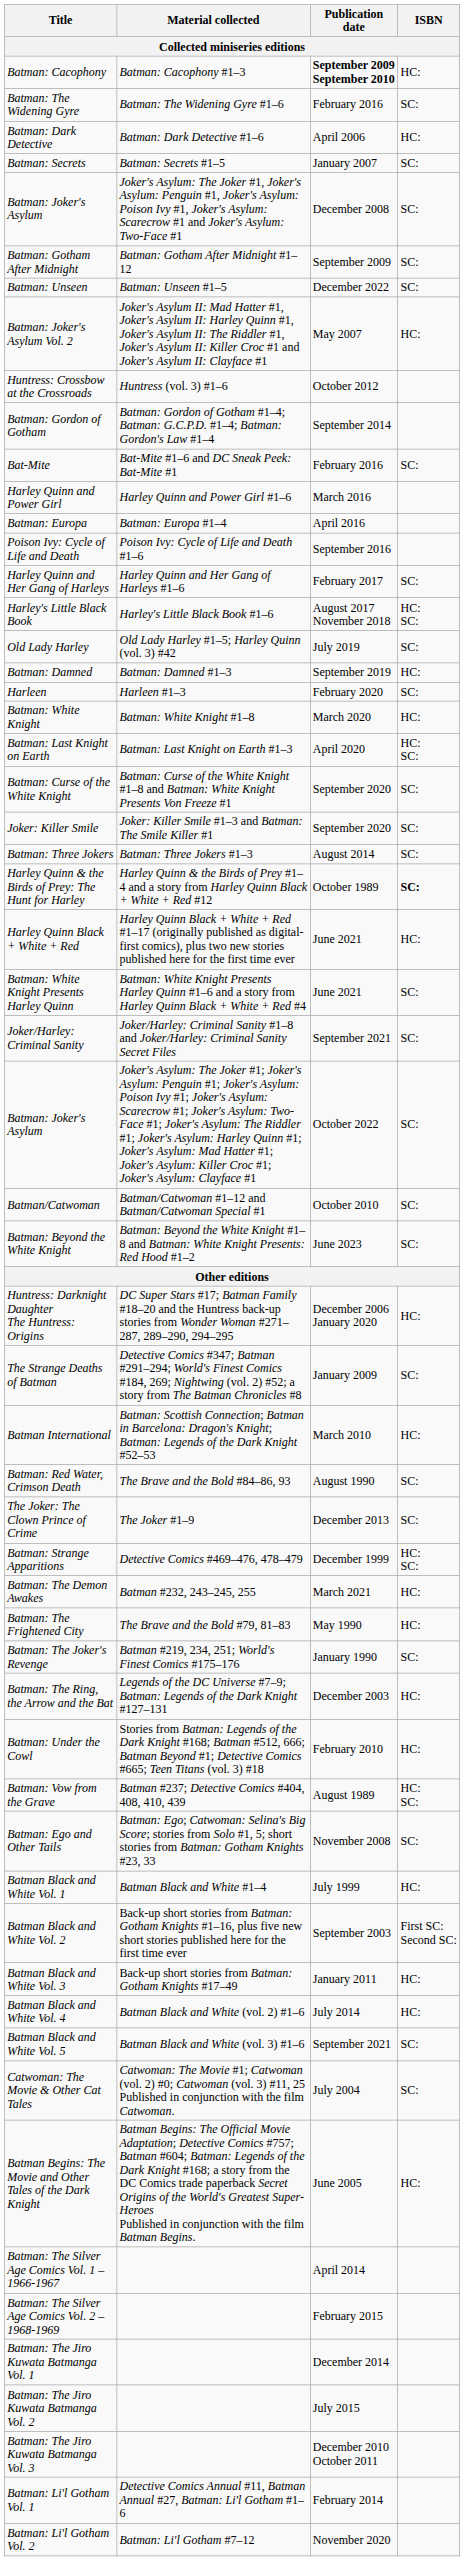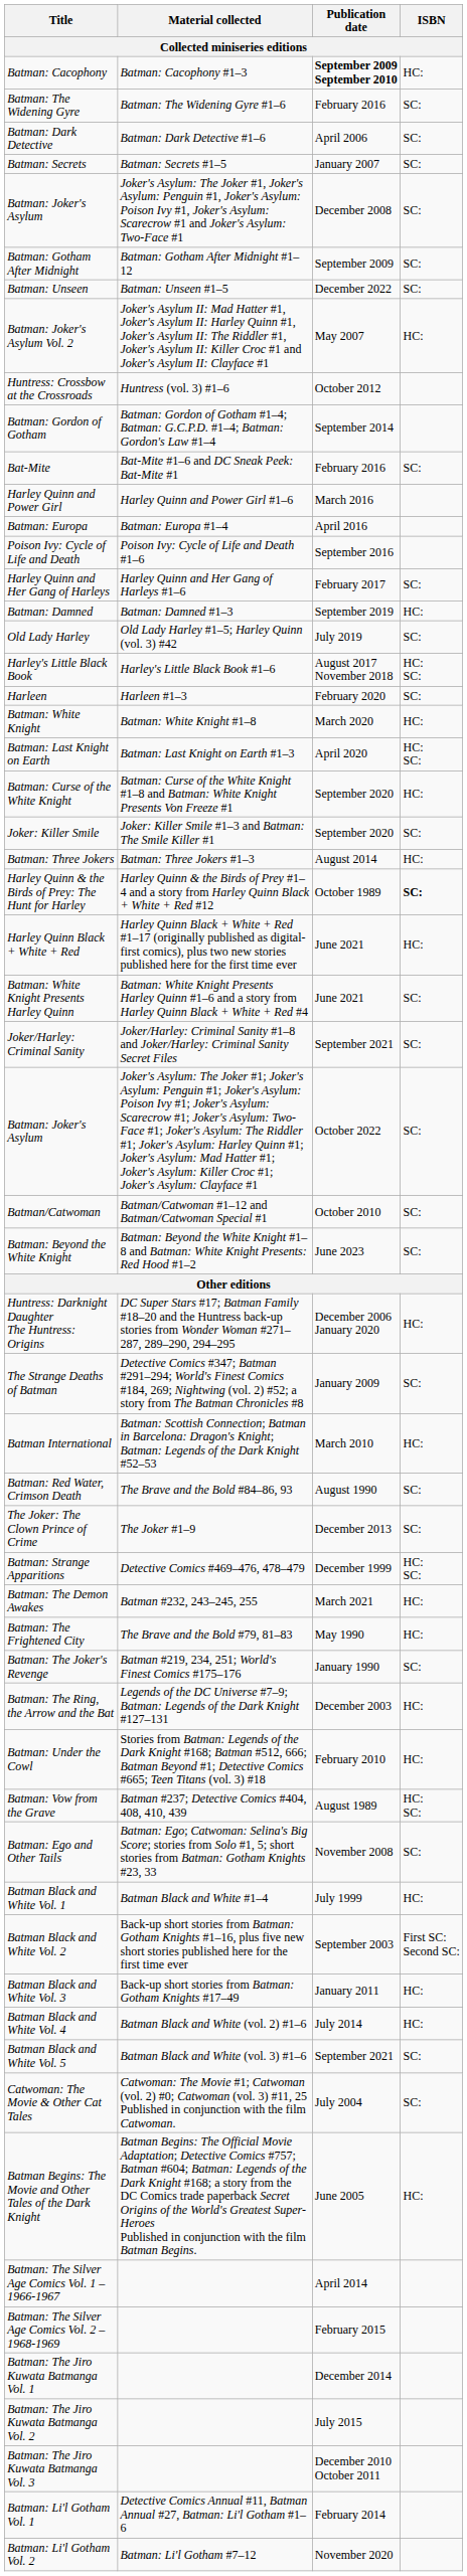 <table class="wikitable collapsible">
 <tr>
 <th>Title</th>
 <th>Material collected</th>
 <th>Publication date</th>
 <th>ISBN</th>
 </tr>
 <tr>
 <th colspan="4">Collected miniseries editions</th>
 </tr>
 <tr>
 <td><em>Batman: Cacophony</em></td>
 <td><em>Batman: Cacophony</em> #1–3</td>
 <td style=white-space:nowrap><strong>September 2009<br>September 2010</strong></td>
 <td>HC: </td>
 </tr>
 <tr>
 <td><em>Batman: The Widening Gyre</em></td>
 <td><em>Batman: The Widening Gyre</em> #1–6</td>
 <td>February 2016</td>
 <td>SC: </td>
 </tr>
 <tr>
 <td><em>Batman: Dark Detective</em></td>
 <td><em>Batman: Dark Detective</em> #1–6</td>
 <td>April 2006</td>
-<td>HC: </td>
+<td>SC: </td>
 </tr>
 <tr>
 <td><em>Batman: Secrets</em></td>
 <td><em>Batman: Secrets</em> #1–5</td>
 <td>January 2007</td>
 <td>SC: </td>
 </tr>
 <tr>
 <td><em>Batman: Joker's Asylum</em></td>
 <td><em>Joker's Asylum: The Joker</em> #1, <em>Joker's Asylum: Penguin</em> #1, <em>Joker's Asylum: Poison Ivy</em> #1, <em>Joker's Asylum: Scarecrow</em> #1 and <em>Joker's Asylum: Two-Face</em> #1</td>
 <td>December 2008</td>
 <td>SC: </td>
 </tr>
 <tr>
 <td><em>Batman: Gotham After Midnight</em></td>
 <td><em>Batman: Gotham After Midnight</em> #1–12</td>
 <td>September 2009</td>
 <td>SC: </td>
 </tr>
 <tr>
 <td><em>Batman: Unseen</em></td>
 <td><em>Batman: Unseen</em> #1–5</td>
 <td>December 2022</td>
 <td>SC: </td>
 </tr>
 <tr>
 <td><em>Batman: Joker's Asylum Vol. 2</em></td>
 <td><em>Joker's Asylum II: Mad Hatter</em> #1, <em>Joker's Asylum II: Harley Quinn</em> #1, <em>Joker's Asylum II: The Riddler</em> #1, <em>Joker's Asylum II: Killer Croc</em> #1 and <em>Joker's Asylum II: Clayface</em> #1</td>
 <td>May 2007</td>
 <td>HC: </td>
 </tr>
 <tr>
 <td><em>Huntress: Crossbow at the Crossroads</em></td>
 <td><em>Huntress</em> (vol. 3) #1–6</td>
 <td>October 2012</td>
 <td></td>
 </tr>
 <tr>
 <td><em>Batman: Gordon of Gotham</em></td>
 <td><em>Batman: Gordon of Gotham</em> #1–4; <em>Batman: G.C.P.D.</em> #1–4; <em>Batman: Gordon's Law</em> #1–4</td>
 <td>September 2014</td>
 <td></td>
 </tr>
 <tr>
 <td><em>Bat-Mite</em></td>
 <td><em>Bat-Mite</em> #1–6 and <em>DC Sneak Peek: Bat-Mite</em> #1</td>
 <td>February 2016</td>
 <td>SC: </td>
 </tr>
 <tr>
 <td><em>Harley Quinn and Power Girl</em></td>
 <td><em>Harley Quinn and Power Girl</em> #1–6</td>
 <td>March 2016</td>
 <td></td>
 </tr>
 <tr>
 <td><em>Batman: Europa</em></td>
 <td><em>Batman: Europa</em> #1–4</td>
 <td>April 2016</td>
 <td></td>
 </tr>
 <tr>
 <td><em>Poison Ivy: Cycle of Life and Death</em></td>
 <td><em>Poison Ivy: Cycle of Life and Death</em> #1–6</td>
 <td>September 2016</td>
 <td></td>
 </tr>
 <tr>
 <td><em>Harley Quinn and Her Gang of Harleys</em></td>
 <td><em>Harley Quinn and Her Gang of Harleys</em> #1–6</td>
 <td>February 2017</td>
 <td>SC: </td>
 </tr>
 <tr>
-<td><em>Harley's Little Black Book</em></td>
-<td><em>Harley's Little Black Book</em> #1–6</td>
-<td style=white-space:nowrap>August 2017<br>November 2018</td>
-<td style=white-space:nowrap>HC: <br>SC: </td>
+<td><em>Batman: Damned</em></td>
+<td><em>Batman: Damned</em> #1–3</td>
+<td>September 2019</td>
+<td>HC: </td>
 </tr>
 <tr>
 <td><em>Old Lady Harley</em></td>
 <td><em>Old Lady Harley</em> #1–5; <em>Harley Quinn</em> (vol. 3) #42</td>
 <td>July 2019</td>
 <td>SC: </td>
 </tr>
 <tr>
-<td><em>Batman: Damned</em></td>
-<td><em>Batman: Damned</em> #1–3</td>
-<td>September 2019</td>
-<td>HC: </td>
+<td><em>Harley's Little Black Book</em></td>
+<td><em>Harley's Little Black Book</em> #1–6</td>
+<td style=white-space:nowrap>August 2017<br>November 2018</td>
+<td style=white-space:nowrap>HC: <br>SC: </td>
 </tr>
 <tr>
 <td><em>Harleen</em></td>
 <td><em>Harleen</em> #1–3</td>
 <td>February 2020</td>
 <td>SC: </td>
 </tr>
 <tr>
 <td><em>Batman: White Knight</em></td>
 <td><em>Batman: White Knight</em> #1–8</td>
 <td>March 2020</td>
 <td>HC: </td>
 </tr>
 <tr>
 <td><em>Batman: Last Knight on Earth</em></td>
 <td><em>Batman: Last Knight on Earth</em> #1–3</td>
 <td>April 2020</td>
 <td style=white-space:nowrap>HC: <br>SC: </td>
 </tr>
 <tr>
 <td><em>Batman: Curse of the White Knight</em></td>
 <td><em>Batman: Curse of the White Knight</em> #1–8 and <em>Batman: White Knight Presents Von Freeze</em> #1</td>
 <td>September 2020</td>
-<td>SC: </td>
+<td>HC: </td>
 </tr>
 <tr>
 <td><em>Joker: Killer Smile</em></td>
 <td><em>Joker: Killer Smile</em> #1–3 and <em>Batman: The Smile Killer</em> #1</td>
 <td>September 2020</td>
 <td>SC: </td>
 </tr>
 <tr>
 <td><em>Batman: Three Jokers</em></td>
 <td><em>Batman: Three Jokers</em> #1–3</td>
 <td>August 2014</td>
-<td>SC: </td>
+<td>HC: </td>
 </tr>
 <tr>
 <td><em>Harley Quinn & the Birds of Prey: The Hunt for Harley</em></td>
 <td><em>Harley Quinn & the Birds of Prey</em> #1–4 and a story from <em>Harley Quinn Black + White + Red</em> #12</td>
 <td>October 1989</td>
 <td><strong>SC: </strong></td>
 </tr>
 <tr>
 <td><em>Harley Quinn Black + White + Red</em></td>
 <td><em>Harley Quinn Black + White + Red</em> #1–17 (originally published as digital-first comics), plus two new stories published here for the first time ever</td>
 <td>June 2021</td>
 <td>HC: </td>
 </tr>
 <tr>
 <td><em>Batman: White Knight Presents Harley Quinn</em></td>
 <td><em>Batman: White Knight Presents Harley Quinn</em> #1–6 and a story from <em>Harley Quinn Black + White + Red</em> #4</td>
 <td>June 2021</td>
 <td>SC: </td>
 </tr>
 <tr>
 <td><em>Joker/Harley: Criminal Sanity</em></td>
 <td><em>Joker/Harley: Criminal Sanity</em> #1–8 and <em>Joker/Harley: Criminal Sanity Secret Files</em></td>
 <td>September 2021</td>
 <td>SC: </td>
 </tr>
 <tr>
 <td><em>Batman: Joker's Asylum</em></td>
 <td><em>Joker's Asylum: The Joker</em> #1; <em>Joker's Asylum: Penguin</em> #1; <em>Joker's Asylum: Poison Ivy</em> #1; <em>Joker's Asylum: Scarecrow</em> #1; <em>Joker's Asylum: Two-Face</em> #1; <em>Joker's Asylum: The Riddler</em> #1; <em>Joker's Asylum: Harley Quinn</em> #1; <em>Joker's Asylum: Mad Hatter</em> #1; <em>Joker's Asylum: Killer Croc</em> #1; <em>Joker's Asylum: Clayface</em> #1</td>
 <td>October 2022</td>
 <td>SC: </td>
 </tr>
 <tr>
 <td><em>Batman/Catwoman</em></td>
 <td><em>Batman/Catwoman</em> #1–12 and <em>Batman/Catwoman Special</em> #1</td>
 <td>October 2010</td>
 <td>SC: </td>
 </tr>
 <tr>
 <td><em>Batman: Beyond the White Knight</em></td>
 <td><em>Batman: Beyond the White Knight</em> #1–8 and <em>Batman: White Knight Presents: Red Hood</em> #1–2</td>
 <td>June 2023</td>
 <td>SC: </td>
 </tr>
 <tr>
 <th colspan="4">Other editions</th>
 </tr>
 <tr>
 <td><em>Huntress: Darknight Daughter</em><br><em>The Huntress: Origins</em></td>
 <td><em>DC Super Stars</em> #17; <em>Batman Family</em> #18–20 and the Huntress back-up stories from <em>Wonder Woman</em> #271–287, 289–290, 294–295</td>
 <td style=white-space:nowrap>December 2006<br>January 2020</td>
 <td>HC: </td>
 </tr>
 <tr>
 <td><em>The Strange Deaths of Batman</em></td>
 <td><em>Detective Comics</em> #347; <em>Batman</em> #291–294; <em>World's Finest Comics</em> #184, 269; <em>Nightwing</em> (vol. 2) #52; a story from <em>The Batman Chronicles</em> #8</td>
 <td>January 2009</td>
 <td>SC: </td>
 </tr>
 <tr>
 <td><em>Batman International</em></td>
 <td><em>Batman: Scottish Connection</em>; <em>Batman in Barcelona: Dragon's Knight</em>; <em>Batman: Legends of the Dark Knight</em> #52–53</td>
 <td>March 2010</td>
 <td>HC: </td>
 </tr>
 <tr>
 <td><em>Batman: Red Water, Crimson Death</em></td>
 <td><em>The Brave and the Bold</em> #84–86, 93</td>
 <td>August 1990</td>
 <td>SC: </td>
 </tr>
 <tr>
 <td><em>The Joker: The Clown Prince of Crime</em></td>
 <td><em>The Joker</em> #1–9</td>
 <td>December 2013</td>
 <td>SC: </td>
 </tr>
 <tr>
 <td><em>Batman: Strange Apparitions</em></td>
 <td><em>Detective Comics</em> #469–476, 478–479</td>
 <td>December 1999</td>
 <td style=white-space:nowrap>HC: <br>SC: </td>
 </tr>
 <tr>
 <td><em>Batman: The Demon Awakes</em></td>
 <td><em>Batman</em> #232, 243–245, 255</td>
 <td>March 2021</td>
 <td>HC: </td>
 </tr>
 <tr>
 <td><em>Batman: The Frightened City</em></td>
 <td><em>The Brave and the Bold</em> #79, 81–83</td>
 <td>May 1990</td>
 <td>HC: </td>
 </tr>
 <tr>
 <td><em>Batman: The Joker's Revenge</em></td>
 <td><em>Batman</em> #219, 234, 251; <em>World's Finest Comics</em> #175–176</td>
 <td>January 1990</td>
 <td>SC: </td>
 </tr>
 <tr>
 <td><em>Batman: The Ring, the Arrow and the Bat</em></td>
 <td><em>Legends of the DC Universe</em> #7–9; <em>Batman: Legends of the Dark Knight</em> #127–131</td>
 <td>December 2003</td>
 <td>HC: </td>
 </tr>
 <tr>
 <td><em>Batman: Under the Cowl</em></td>
 <td>Stories from <em>Batman: Legends of the Dark Knight</em> #168; <em>Batman</em> #512, 666; <em>Batman Beyond</em> #1; <em>Detective Comics</em> #665; <em>Teen Titans</em> (vol. 3) #18</td>
 <td>February 2010</td>
 <td>HC: </td>
 </tr>
 <tr>
 <td><em>Batman: Vow from the Grave</em></td>
 <td><em>Batman</em> #237; <em>Detective Comics</em> #404, 408, 410, 439</td>
 <td>August 1989</td>
 <td style=white-space:nowrap>HC: <br>SC: </td>
 </tr>
 <tr>
 <td><em>Batman: Ego and Other Tails</em></td>
 <td><em>Batman: Ego</em>; <em>Catwoman: Selina's Big Score</em>; stories from <em>Solo</em> #1, 5; short stories from <em>Batman: Gotham Knights</em> #23, 33</td>
 <td>November 2008</td>
 <td>SC: </td>
 </tr>
 <tr>
 <td><em>Batman Black and White Vol. 1</em></td>
 <td><em>Batman Black and White</em> #1–4</td>
 <td>July 1999</td>
 <td>HC: </td>
 </tr>
 <tr>
 <td><em>Batman Black and White Vol. 2</em></td>
 <td>Back-up short stories from <em>Batman: Gotham Knights</em> #1–16, plus five new short stories published here for the first time ever</td>
 <td>September 2003</td>
 <td style=white-space:nowrap>First SC: <br>Second SC: </td>
 </tr>
 <tr>
 <td><em>Batman Black and White Vol. 3</em></td>
 <td>Back-up short stories from <em>Batman: Gotham Knights</em> #17–49</td>
 <td>January 2011</td>
 <td>HC: </td>
 </tr>
 <tr>
 <td><em>Batman Black and White Vol. 4</em></td>
 <td><em>Batman Black and White</em> (vol. 2) #1–6</td>
 <td>July 2014</td>
 <td>HC: </td>
 </tr>
 <tr>
 <td><em>Batman Black and White Vol. 5</em></td>
 <td><em>Batman Black and White</em> (vol. 3) #1–6</td>
 <td>September 2021</td>
 <td>SC: </td>
 </tr>
 <tr>
 <td><em>Catwoman: The Movie & Other Cat Tales</em></td>
 <td><em>Catwoman: The Movie</em> #1; <em>Catwoman</em> (vol. 2) #0; <em>Catwoman</em> (vol. 3) #11, 25<br>Published in conjunction with the film <em>Catwoman</em>.</td>
 <td>July 2004</td>
 <td>SC: </td>
 </tr>
 <tr>
 <td><em>Batman Begins: The Movie and Other Tales of the Dark Knight</em></td>
 <td><em>Batman Begins: The Official Movie Adaptation</em>; <em>Detective Comics</em> #757; <em>Batman</em> #604; <em>Batman: Legends of the Dark Knight</em> #168; a story from the DC Comics trade paperback <em>Secret Origins of the World's Greatest Super-Heroes</em><br>Published in conjunction with the film <em>Batman Begins</em>.</td>
 <td>June 2005</td>
 <td>HC: </td>
 </tr>
 <tr>
 <td><em>Batman: The Silver Age Comics Vol. 1 – 1966-1967</em></td>
 <td></td>
 <td>April 2014</td>
 <td></td>
 </tr>
 <tr>
 <td><em>Batman: The Silver Age Comics Vol. 2 – 1968-1969</em></td>
 <td></td>
 <td>February 2015</td>
 <td></td>
 </tr>
 <tr>
 <td><em>Batman: The Jiro Kuwata Batmanga Vol. 1</em></td>
 <td></td>
 <td>December 2014</td>
 <td></td>
 </tr>
 <tr>
 <td><em>Batman: The Jiro Kuwata Batmanga Vol. 2</em></td>
 <td></td>
 <td>July 2015</td>
 <td></td>
 </tr>
 <tr>
 <td><em>Batman: The Jiro Kuwata Batmanga Vol. 3</em></td>
 <td></td>
 <td style=white-space:nowrap>December 2010<br>October 2011</td>
 <td></td>
 </tr>
 <tr>
 <td><em>Batman: Li'l Gotham Vol. 1</em></td>
 <td><em>Detective Comics Annual</em> #11, <em>Batman Annual</em> #27, <em>Batman: Li'l Gotham</em> #1–6</td>
 <td>February 2014</td>
 <td></td>
 </tr>
 <tr>
 <td><em>Batman: Li'l Gotham Vol. 2</em></td>
 <td><em>Batman: Li'l Gotham</em> #7–12</td>
 <td>November 2020</td>
 <td></td>
 </tr>
 </table>
